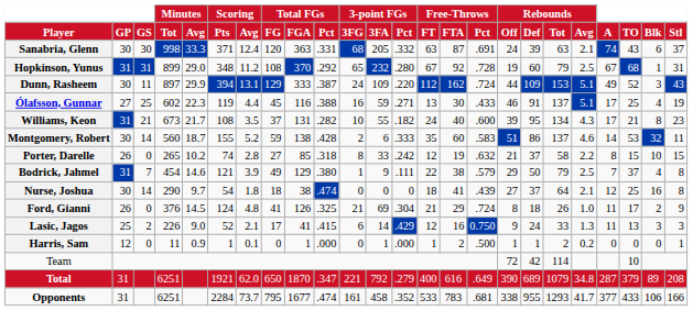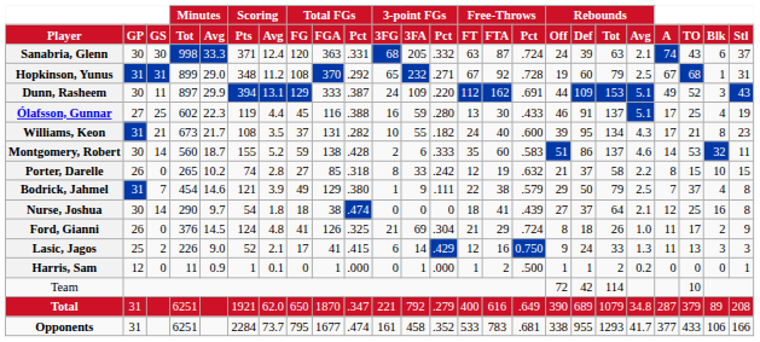 <table class="wikitable sortable" border="1" style="font-size:70%;">
 <tr>
 <th colspan="3" style="border-top-style:hidden; border-left-style:hidden; background: white;"></th>
 <th colspan="2" style="background:#CE1126; color:#ffffff;">Minutes</th>
 <th colspan="2" style="background:#CE1126; color:#ffffff;">Scoring</th>
 <th colspan="3" style="background:#CE1126; color:#ffffff;">Total FGs</th>
 <th colspan="3" style="background:#CE1126; color:#ffffff;">3-point FGs</th>
 <th colspan="3" style="background:#CE1126; color:#ffffff;">Free-Throws</th>
 <th colspan="4" style="background:#CE1126; color:#ffffff;">Rebounds</th>
 <th colspan="4" style="border-top-style:hidden; border-right-style:hidden; background: white;"></th>
 </tr>
 <tr>
 <th scope="col" style="background:#CE1126; color:#ffffff;">Player</th>
 <th scope="col" style="background:#CE1126; color:#ffffff;">GP</th>
 <th scope="col" style="background:#CE1126; color:#ffffff;">GS</th>
 <th scope="col" style="background:#CE1126; color:#ffffff;">Tot</th>
 <th scope="col" style="background:#CE1126; color:#ffffff;">Avg</th>
 <th scope="col" style="background:#CE1126; color:#ffffff;">Pts</th>
 <th scope="col" style="background:#CE1126; color:#ffffff;">Avg</th>
 <th scope="col" style="background:#CE1126; color:#ffffff;">FG</th>
 <th scope="col" style="background:#CE1126; color:#ffffff;">FGA</th>
 <th scope="col" style="background:#CE1126; color:#ffffff;">Pct</th>
 <th scope="col" style="background:#CE1126; color:#ffffff;">3FG</th>
 <th scope="col" style="background:#CE1126; color:#ffffff;">3FA</th>
 <th scope="col" style="background:#CE1126; color:#ffffff;">Pct</th>
 <th scope="col" style="background:#CE1126; color:#ffffff;">FT</th>
 <th scope="col" style="background:#CE1126; color:#ffffff;">FTA</th>
 <th scope="col" style="background:#CE1126; color:#ffffff;">Pct</th>
 <th scope="col" style="background:#CE1126; color:#ffffff;">Off</th>
 <th scope="col" style="background:#CE1126; color:#ffffff;">Def</th>
 <th scope="col" style="background:#CE1126; color:#ffffff;">Tot</th>
 <th scope="col" style="background:#CE1126; color:#ffffff;">Avg</th>
 <th scope="col" style="background:#CE1126; color:#ffffff;">A</th>
 <th scope="col" style="background:#CE1126; color:#ffffff;">TO</th>
 <th scope="col" style="background:#CE1126; color:#ffffff;">Blk</th>
 <th scope="col" style="background:#CE1126; color:#ffffff;">Stl</th>
 </tr>
 <tr>
 <th style=white-space:nowrap>Sanabria, Glenn</th>
 <td align="right"> 30</td>
 <td align="right"> 30</td>
 <td align="right" style="background:#0038A8; color:#ffffff;"> 998</td>
 <td align="right" style="background:#0038A8; color:#ffffff;"> 33.3</td>
 <td align="right"> 371</td>
 <td align="right"> 12.4</td>
 <td align="right"> 120</td>
 <td align="right"> 363</td>
 <td align="right"> .331</td>
 <td align="right" style="background:#0038A8; color:#ffffff;"> 68</td>
 <td align="right"> 205</td>
 <td align="right"> .332</td>
 <td align="right"> 63</td>
 <td align="right"> 87</td>
-<td align="right"> .691</td>
+<td align="right"> .724</td>
 <td align="right"> 24</td>
 <td align="right"> 39</td>
 <td align="right"> 63</td>
 <td align="right"> 2.1</td>
 <td align="right" style="background:#0038A8; color:#ffffff;"> 74</td>
 <td align="right"> 43</td>
 <td align="right"> 6</td>
 <td align="right"> 37</td>
 </tr>
 <tr>
 <th style=white-space:nowrap>Hopkinson, Yunus</th>
 <td align="right" style="background:#0038A8; color:#ffffff;"> 31</td>
 <td align="right" style="background:#0038A8; color:#ffffff;"> 31</td>
 <td align="right"> 899</td>
 <td align="right"> 29.0</td>
 <td align="right"> 348</td>
 <td align="right"> 11.2</td>
 <td align="right"> 108</td>
 <td align="right" style="background:#0038A8; color:#ffffff;"> 370</td>
 <td align="right"> .292</td>
 <td align="right"> 65</td>
 <td align="right" style="background:#0038A8; color:#ffffff;"> 232</td>
-<td align="right"> .280</td>
+<td align="right"> .271</td>
 <td align="right"> 67</td>
 <td align="right"> 92</td>
 <td align="right"> .728</td>
 <td align="right"> 19</td>
 <td align="right"> 60</td>
 <td align="right"> 79</td>
 <td align="right"> 2.5</td>
 <td align="right"> 67</td>
 <td align="right" style="background:#0038A8; color:#ffffff;"> 68</td>
 <td align="right"> 1</td>
 <td align="right"> 31</td>
 </tr>
 <tr>
 <th style=white-space:nowrap>Dunn, Rasheem</th>
 <td align="right"> 30</td>
 <td align="right"> 11</td>
 <td align="right"> 897</td>
 <td align="right"> 29.9</td>
 <td align="right" style="background:#0038A8; color:#ffffff;"> 394</td>
 <td align="right" style="background:#0038A8; color:#ffffff;"> 13.1</td>
 <td align="right" style="background:#0038A8; color:#ffffff;"> 129</td>
 <td align="right"> 333</td>
 <td align="right"> .387</td>
 <td align="right"> 24</td>
 <td align="right"> 109</td>
 <td align="right"> .220</td>
 <td align="right" style="background:#0038A8; color:#ffffff;"> 112</td>
 <td align="right" style="background:#0038A8; color:#ffffff;"> 162</td>
-<td align="right"> .724</td>
+<td align="right"> .691</td>
 <td align="right"> 44</td>
 <td align="right" style="background:#0038A8; color:#ffffff;"> 109</td>
 <td align="right" style="background:#0038A8; color:#ffffff;"> 153</td>
 <td align="right" style="background:#0038A8; color:#ffffff;"> 5.1</td>
 <td align="right"> 49</td>
 <td align="right"> 52</td>
 <td align="right"> 3</td>
 <td align="right" style="background:#0038A8; color:#ffffff;"> 43</td>
 </tr>
 <tr>
 <th style=white-space:nowrap><a href='#'>Ólafsson, Gunnar</a></th>
 <td align="right"> 27</td>
 <td align="right"> 25</td>
 <td align="right"> 602</td>
 <td align="right"> 22.3</td>
 <td align="right"> 119</td>
 <td align="right"> 4.4</td>
 <td align="right"> 45</td>
 <td align="right"> 116</td>
 <td align="right"> .388</td>
 <td align="right"> 16</td>
 <td align="right"> 59</td>
-<td align="right"> .271</td>
+<td align="right"> .280</td>
 <td align="right"> 13</td>
 <td align="right"> 30</td>
 <td align="right"> .433</td>
 <td align="right"> 46</td>
 <td align="right"> 91</td>
 <td align="right"> 137</td>
 <td align="right" style="background:#0038A8; color:#ffffff;"> 5.1</td>
 <td align="right"> 17</td>
 <td align="right"> 25</td>
 <td align="right"> 4</td>
 <td align="right"> 19</td>
 </tr>
 <tr>
 <th style=white-space:nowrap>Williams, Keon</th>
 <td align="right" style="background:#0038A8; color:#ffffff;"> 31</td>
 <td align="right"> 21</td>
 <td align="right"> 673</td>
 <td align="right"> 21.7</td>
 <td align="right"> 108</td>
 <td align="right"> 3.5</td>
 <td align="right"> 37</td>
 <td align="right"> 131</td>
 <td align="right"> .282</td>
 <td align="right"> 10</td>
 <td align="right"> 55</td>
 <td align="right"> .182</td>
 <td align="right"> 24</td>
 <td align="right"> 40</td>
 <td align="right"> .600</td>
 <td align="right"> 39</td>
 <td align="right"> 95</td>
 <td align="right"> 134</td>
 <td align="right"> 4.3</td>
 <td align="right"> 17</td>
 <td align="right"> 21</td>
 <td align="right"> 8</td>
 <td align="right"> 23</td>
 </tr>
 <tr>
 <th style=white-space:nowrap>Montgomery, Robert</th>
 <td align="right"> 30</td>
 <td align="right"> 14</td>
 <td align="right"> 560</td>
 <td align="right"> 18.7</td>
 <td align="right"> 155</td>
 <td align="right"> 5.2</td>
 <td align="right"> 59</td>
 <td align="right"> 138</td>
 <td align="right"> .428</td>
 <td align="right"> 2</td>
 <td align="right"> 6</td>
 <td align="right"> .333</td>
 <td align="right"> 35</td>
 <td align="right"> 60</td>
 <td align="right"> .583</td>
 <td align="right" style="background:#0038A8; color:#ffffff;"> 51</td>
 <td align="right"> 86</td>
 <td align="right"> 137</td>
 <td align="right"> 4.6</td>
 <td align="right"> 14</td>
 <td align="right"> 53</td>
 <td align="right" style="background:#0038A8; color:#ffffff;"> 32</td>
 <td align="right"> 11</td>
 </tr>
 <tr>
 <th style=white-space:nowrap>Porter, Darelle</th>
 <td align="right"> 26</td>
 <td align="right"> 0</td>
 <td align="right"> 265</td>
 <td align="right"> 10.2</td>
 <td align="right"> 74</td>
 <td align="right"> 2.8</td>
 <td align="right"> 27</td>
 <td align="right"> 85</td>
 <td align="right"> .318</td>
 <td align="right"> 8</td>
 <td align="right"> 33</td>
 <td align="right"> .242</td>
 <td align="right"> 12</td>
 <td align="right"> 19</td>
 <td align="right"> .632</td>
 <td align="right"> 21</td>
 <td align="right"> 37</td>
 <td align="right"> 58</td>
 <td align="right"> 2.2</td>
 <td align="right"> 8</td>
 <td align="right"> 15</td>
 <td align="right"> 10</td>
 <td align="right"> 15</td>
 </tr>
 <tr>
 <th style=white-space:nowrap>Bodrick, Jahmel</th>
 <td align="right" style="background:#0038A8; color:#ffffff;"> 31</td>
 <td align="right"> 7</td>
 <td align="right"> 454</td>
 <td align="right"> 14.6</td>
 <td align="right"> 121</td>
 <td align="right"> 3.9</td>
 <td align="right"> 49</td>
 <td align="right"> 129</td>
 <td align="right"> .380</td>
 <td align="right"> 1</td>
 <td align="right"> 9</td>
 <td align="right"> .111</td>
 <td align="right"> 22</td>
 <td align="right"> 38</td>
 <td align="right"> .579</td>
 <td align="right"> 29</td>
 <td align="right"> 50</td>
 <td align="right"> 79</td>
 <td align="right"> 2.5</td>
 <td align="right"> 7</td>
 <td align="right"> 37</td>
 <td align="right"> 4</td>
 <td align="right"> 8</td>
 </tr>
 <tr>
 <th style=white-space:nowrap>Nurse, Joshua</th>
 <td align="right"> 30</td>
 <td align="right"> 14</td>
 <td align="right"> 290</td>
 <td align="right"> 9.7</td>
 <td align="right"> 54</td>
 <td align="right"> 1.8</td>
 <td align="right"> 18</td>
 <td align="right"> 38</td>
 <td align="right" style="background:#0038A8; color:#ffffff;"> .474</td>
 <td align="right"> 0</td>
 <td align="right"> 0</td>
 <td align="right"> 0</td>
 <td align="right"> 18</td>
 <td align="right"> 41</td>
 <td align="right"> .439</td>
 <td align="right"> 27</td>
 <td align="right"> 37</td>
 <td align="right"> 64</td>
 <td align="right"> 2.1</td>
 <td align="right"> 12</td>
 <td align="right"> 25</td>
 <td align="right"> 16</td>
 <td align="right"> 8</td>
 </tr>
 <tr>
 <th style=white-space:nowrap>Ford, Gianni</th>
 <td align="right"> 26</td>
 <td align="right"> 0</td>
 <td align="right"> 376</td>
 <td align="right"> 14.5</td>
 <td align="right"> 124</td>
 <td align="right"> 4.8</td>
 <td align="right"> 41</td>
 <td align="right"> 126</td>
 <td align="right"> .325</td>
 <td align="right"> 21</td>
 <td align="right"> 69</td>
 <td align="right"> .304</td>
 <td align="right"> 21</td>
 <td align="right"> 29</td>
 <td align="right"> .724</td>
 <td align="right"> 8</td>
 <td align="right"> 18</td>
 <td align="right"> 26</td>
 <td align="right"> 1.0</td>
 <td align="right"> 11</td>
 <td align="right"> 17</td>
 <td align="right"> 2</td>
 <td align="right"> 9</td>
 </tr>
 <tr>
 <th style=white-space:nowrap>Lasic, Jagos</th>
 <td align="right"> 25</td>
 <td align="right"> 2</td>
 <td align="right"> 226</td>
 <td align="right"> 9.0</td>
 <td align="right"> 52</td>
 <td align="right"> 2.1</td>
 <td align="right"> 17</td>
 <td align="right"> 41</td>
 <td align="right"> .415</td>
 <td align="right"> 6</td>
 <td align="right"> 14</td>
 <td align="right" style="background:#0038A8; color:#ffffff;"> .429</td>
 <td align="right"> 12</td>
 <td align="right"> 16</td>
 <td align="right" style="background:#0038A8; color:#ffffff;"> 0.750</td>
 <td align="right"> 9</td>
 <td align="right"> 24</td>
 <td align="right"> 33</td>
 <td align="right"> 1.3</td>
 <td align="right"> 11</td>
 <td align="right"> 13</td>
 <td align="right"> 3</td>
 <td align="right"> 3</td>
 </tr>
 <tr>
 <th style=white-space:nowrap>Harris, Sam</th>
 <td align="right"> 12</td>
 <td align="right"> 0</td>
 <td align="right"> 11</td>
 <td align="right"> 0.9</td>
 <td align="right"> 1</td>
 <td align="right"> 0.1</td>
 <td align="right"> 0</td>
 <td align="right"> 1</td>
 <td align="right"> .000</td>
 <td align="right"> 0</td>
 <td align="right"> 1</td>
 <td align="right"> .000</td>
 <td align="right"> 1</td>
 <td align="right"> 2</td>
 <td align="right"> .500</td>
 <td align="right"> 1</td>
 <td align="right"> 1</td>
 <td align="right"> 2</td>
 <td align="right"> 0.2</td>
 <td align="right"> 0</td>
 <td align="right"> 0</td>
 <td align="right"> 0</td>
 <td align="right"> 1</td>
 </tr>
 <tr class="sortbottom">
 <td align="center">Team</td>
 <td align="right" style="border-right-style:hidden"></td>
 <td align="right" style="border-right-style:hidden"></td>
 <td align="right" style="border-right-style:hidden"></td>
 <td align="right" style="border-right-style:hidden"></td>
 <td align="right" style="border-right-style:hidden"></td>
 <td align="right" style="border-right-style:hidden"></td>
 <td align="right" style="border-right-style:hidden"></td>
 <td align="right" style="border-right-style:hidden"></td>
 <td align="right" style="border-right-style:hidden"></td>
 <td align="right" style="border-right-style:hidden"></td>
 <td align="right" style="border-right-style:hidden"></td>
 <td align="right" style="border-right-style:hidden"></td>
 <td align="right" style="border-right-style:hidden"></td>
 <td align="right" style="border-right-style:hidden"></td>
 <td align="right"></td>
 <td align="right"> 72</td>
 <td align="right"> 42</td>
 <td align="right"> 114</td>
 <td align="right"></td>
 <td align="right"></td>
 <td align="right"> 10</td>
 <td align="right" style="border-right-style:hidden"></td>
 <td align="right"></td>
 </tr>
 <tr class="sortbottom">
 <td align="center" style="background:#CE1126; color:#ffffff;"><strong>Total</strong></td>
 <td align="center" style="background:#CE1126; color:#ffffff;"> 31</td>
 <td align="center" style="background:#CE1126; color:#ffffff;"></td>
 <td align="center" style="background:#CE1126; color:#ffffff;"> 6251</td>
 <td align="center" style="background:#CE1126; color:#ffffff;"></td>
 <td align="center" style="background:#CE1126; color:#ffffff;"> 1921</td>
 <td align="center" style="background:#CE1126; color:#ffffff;"> 62.0</td>
 <td align="center" style="background:#CE1126; color:#ffffff;"> 650</td>
 <td align="center" style="background:#CE1126; color:#ffffff;"> 1870</td>
 <td align="center" style="background:#CE1126; color:#ffffff;"> .347</td>
 <td align="center" style="background:#CE1126; color:#ffffff;"> 221</td>
 <td align="center" style="background:#CE1126; color:#ffffff;"> 792</td>
 <td align="center" style="background:#CE1126; color:#ffffff;"> .279</td>
 <td align="center" style="background:#CE1126; color:#ffffff;"> 400</td>
 <td align="center" style="background:#CE1126; color:#ffffff;"> 616</td>
 <td align="center" style="background:#CE1126; color:#ffffff;"> .649</td>
 <td align="center" style="background:#CE1126; color:#ffffff;"> 390</td>
 <td align="center" style="background:#CE1126; color:#ffffff;"> 689</td>
 <td align="center" style="background:#CE1126; color:#ffffff;"> 1079</td>
 <td align="center" style="background:#CE1126; color:#ffffff;"> 34.8</td>
 <td align="center" style="background:#CE1126; color:#ffffff;"> 287</td>
 <td align="center" style="background:#CE1126; color:#ffffff;"> 379</td>
 <td align="center" style="background:#CE1126; color:#ffffff;"> 89</td>
 <td align="center" style="background:#CE1126; color:#ffffff;"> 208</td>
 </tr>
 <tr class="sortbottom">
 <td align="center"><strong>Opponents</strong></td>
 <td align="center"> 31</td>
 <td align="center"></td>
 <td align="center"> 6251</td>
 <td align="center"></td>
 <td align="center"> 2284</td>
 <td align="center"> 73.7</td>
 <td align="center"> 795</td>
 <td align="center"> 1677</td>
 <td align="center"> .474</td>
 <td align="center"> 161</td>
 <td align="center"> 458</td>
 <td align="center"> .352</td>
 <td align="center"> 533</td>
 <td align="center"> 783</td>
 <td align="center"> .681</td>
 <td align="center"> 338</td>
 <td align="center"> 955</td>
 <td align="center"> 1293</td>
 <td align="center"> 41.7</td>
 <td align="center"> 377</td>
 <td align="center"> 433</td>
 <td align="center"> 106</td>
 <td align="center"> 166</td>
 </tr>
 </table>
